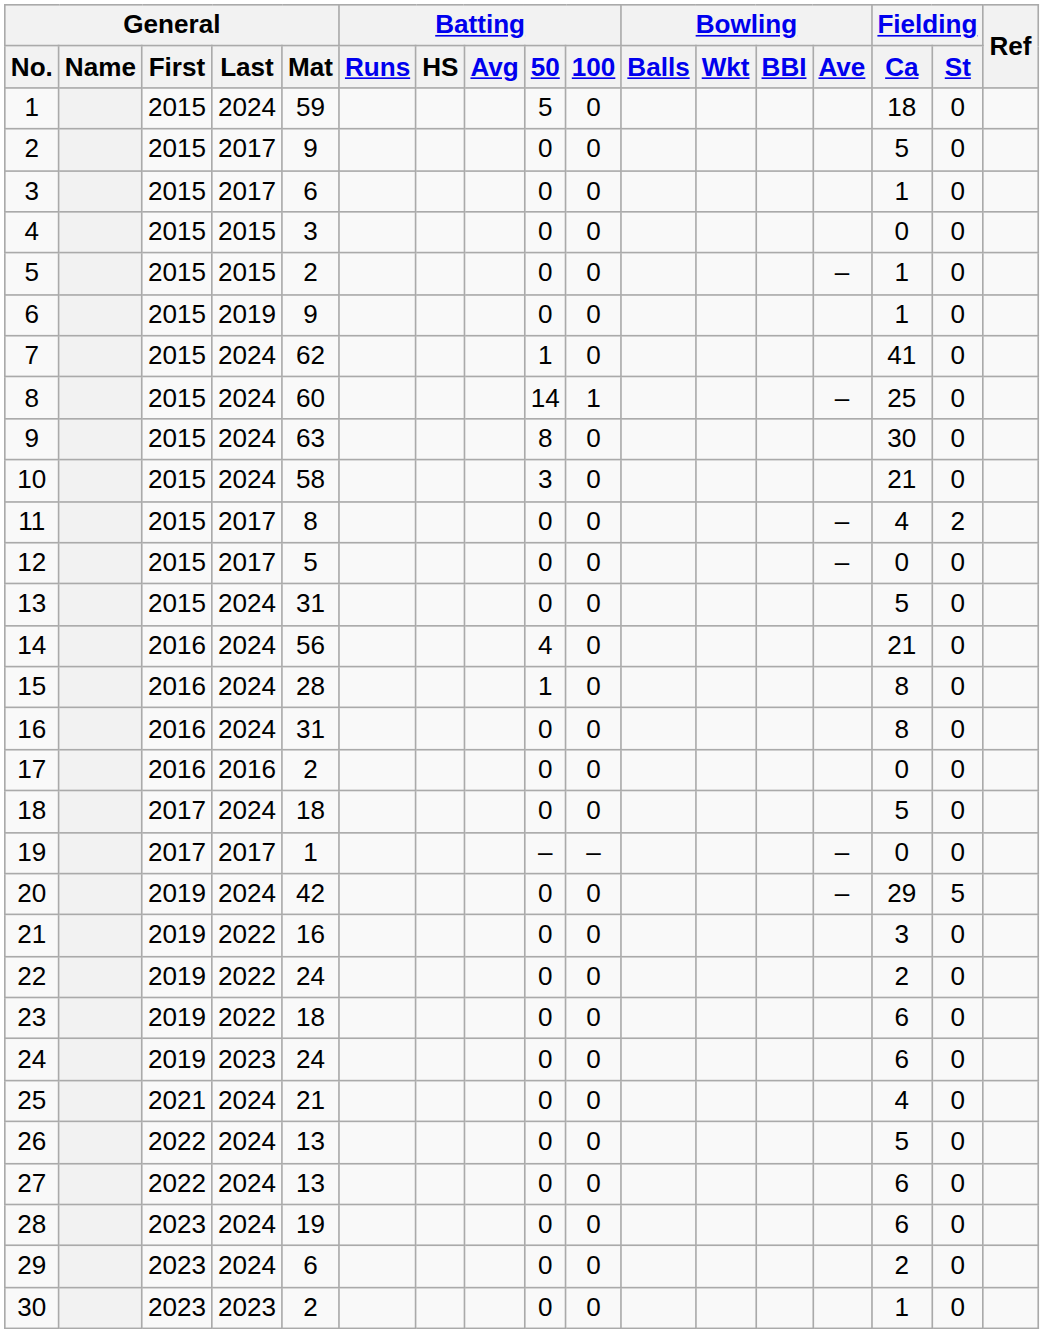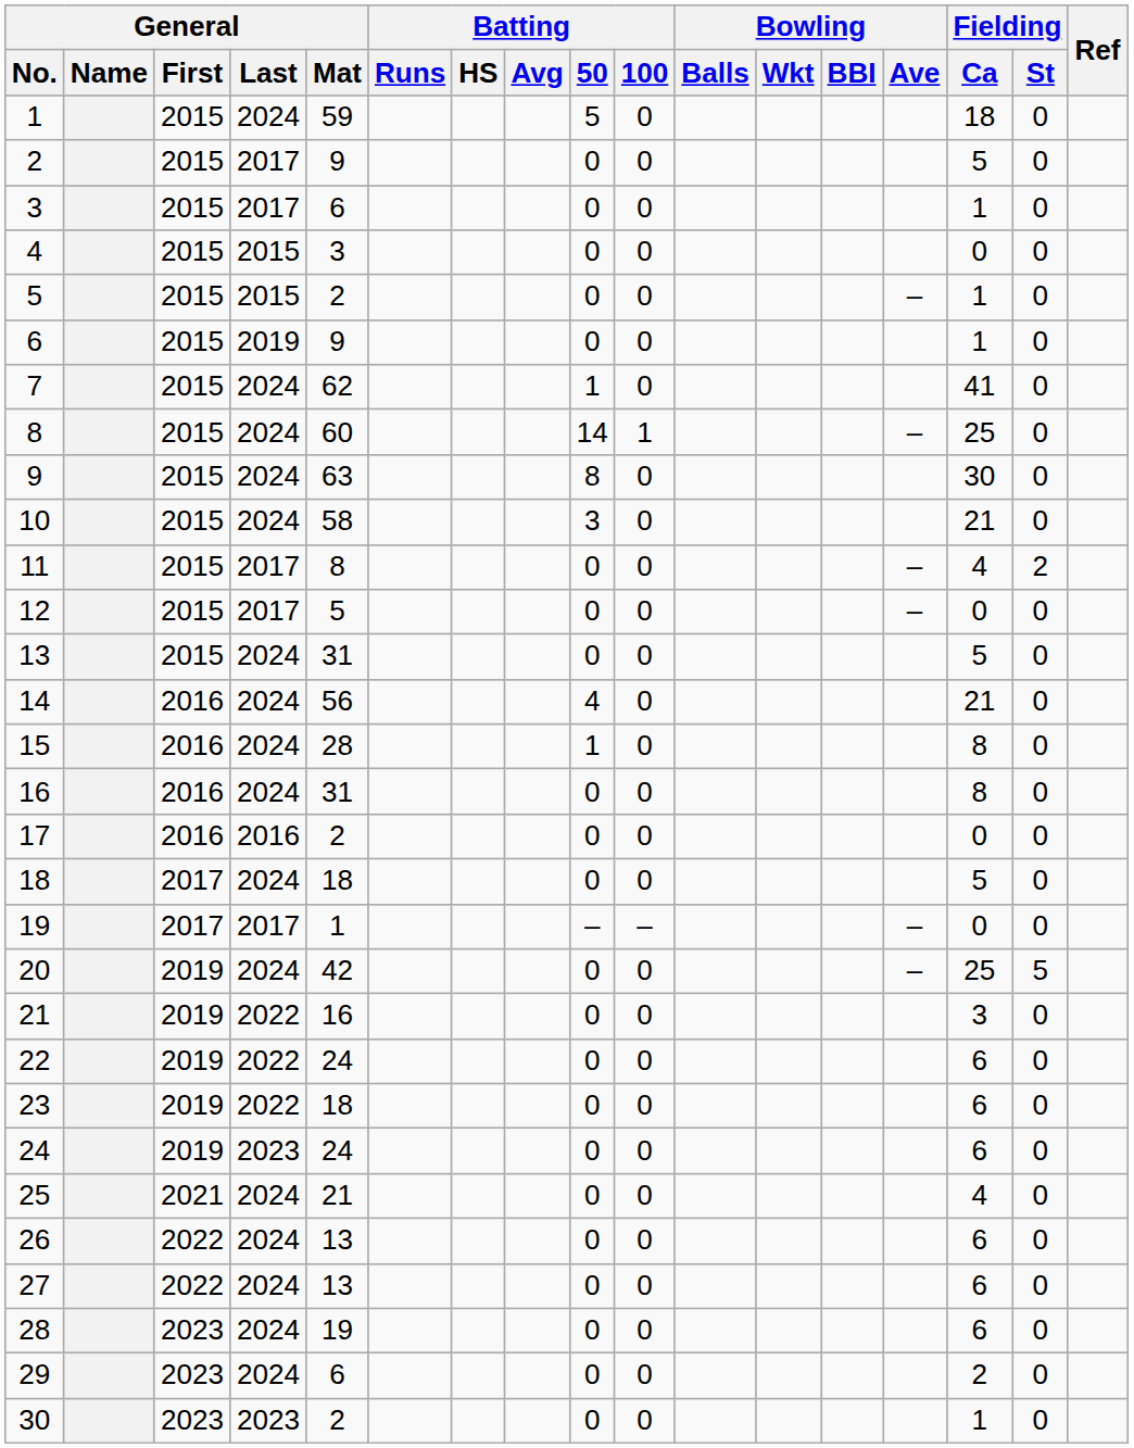 <table class="wikitable plainrowheaders sortable">
 <tr align="center">
 <th scope="col" colspan=5 class="unsortable">General</th>
 <th scope="col" colspan=5 class="unsortable"><a href='#'>Batting</a></th>
 <th scope="col" colspan=4 class="unsortable"><a href='#'>Bowling</a></th>
 <th scope="col" colspan=2 class="unsortable"><a href='#'>Fielding</a></th>
 <th scope="col" rowspan=2 class="unsortable">Ref</th>
 </tr>
 <tr align="center">
 <th scope="col">No.</th>
 <th scope="col">Name</th>
 <th scope="col">First</th>
 <th scope="col">Last</th>
 <th scope="col">Mat</th>
 <th scope="col"><a href='#'>Runs</a></th>
 <th scope="col">HS</th>
 <th scope="col"><a href='#'>Avg</a></th>
 <th scope="col"><a href='#'>50</a></th>
 <th scope="col"><a href='#'>100</a></th>
 <th scope="col"><a href='#'>Balls</a></th>
 <th scope="col"><a href='#'>Wkt</a></th>
 <th scope="col"><a href='#'>BBI</a></th>
 <th scope="col"><a href='#'>Ave</a></th>
 <th scope="col"><a href='#'>Ca</a></th>
 <th scope="col"><a href='#'>St</a></th>
 </tr>
 <tr align="center">
 <td>1</td>
 <th scope="row" align="left"></th>
 <td>2015</td>
 <td>2024</td>
 <td>59</td>
 <td></td>
 <td></td>
 <td></td>
 <td>5</td>
 <td>0</td>
 <td></td>
 <td></td>
 <td></td>
 <td></td>
 <td>18</td>
 <td>0</td>
 <td></td>
 </tr>
 <tr align="center">
 <td>2</td>
 <th scope="row" align="left"></th>
 <td>2015</td>
 <td>2017</td>
 <td>9</td>
 <td></td>
 <td></td>
 <td></td>
 <td>0</td>
 <td>0</td>
 <td></td>
 <td></td>
 <td></td>
 <td></td>
 <td>5</td>
 <td>0</td>
 <td></td>
 </tr>
 <tr align="center">
 <td>3</td>
 <th scope="row" align="left"></th>
 <td>2015</td>
 <td>2017</td>
 <td>6</td>
 <td></td>
 <td></td>
 <td></td>
 <td>0</td>
 <td>0</td>
 <td></td>
 <td></td>
 <td></td>
 <td></td>
 <td>1</td>
 <td>0</td>
 <td></td>
 </tr>
 <tr align="center">
 <td>4</td>
 <th scope="row" align="left"></th>
 <td>2015</td>
 <td>2015</td>
 <td>3</td>
 <td></td>
 <td></td>
 <td></td>
 <td>0</td>
 <td>0</td>
 <td></td>
 <td></td>
 <td></td>
 <td></td>
 <td>0</td>
 <td>0</td>
 <td></td>
 </tr>
 <tr align="center">
 <td>5</td>
 <th scope="row" align="left"></th>
 <td>2015</td>
 <td>2015</td>
 <td>2</td>
 <td></td>
 <td></td>
 <td></td>
 <td>0</td>
 <td>0</td>
 <td></td>
 <td></td>
 <td></td>
 <td>–</td>
 <td>1</td>
 <td>0</td>
 <td></td>
 </tr>
 <tr align="center">
 <td>6</td>
 <th scope="row" align="left"></th>
 <td>2015</td>
 <td>2019</td>
 <td>9</td>
 <td></td>
 <td></td>
 <td></td>
 <td>0</td>
 <td>0</td>
 <td></td>
 <td></td>
 <td></td>
 <td></td>
 <td>1</td>
 <td>0</td>
 <td></td>
 </tr>
 <tr align="center">
 <td>7</td>
 <th scope="row" align="left"></th>
 <td>2015</td>
 <td>2024</td>
 <td>62</td>
 <td></td>
 <td></td>
 <td></td>
 <td>1</td>
 <td>0</td>
 <td></td>
 <td></td>
 <td></td>
 <td></td>
 <td>41</td>
 <td>0</td>
 <td></td>
 </tr>
 <tr align="center">
 <td>8</td>
 <th scope="row" align="left"></th>
 <td>2015</td>
 <td>2024</td>
 <td>60</td>
 <td></td>
 <td></td>
 <td></td>
 <td>14</td>
 <td>1</td>
 <td></td>
 <td></td>
 <td></td>
 <td>–</td>
 <td>25</td>
 <td>0</td>
 <td></td>
 </tr>
 <tr align="center">
 <td>9</td>
 <th scope="row" align="left"></th>
 <td>2015</td>
 <td>2024</td>
 <td>63</td>
 <td></td>
 <td></td>
 <td></td>
 <td>8</td>
 <td>0</td>
 <td></td>
 <td></td>
 <td></td>
 <td></td>
 <td>30</td>
 <td>0</td>
 <td></td>
 </tr>
 <tr align="center">
 <td>10</td>
 <th scope="row" align="left"></th>
 <td>2015</td>
 <td>2024</td>
 <td>58</td>
 <td></td>
 <td></td>
 <td></td>
 <td>3</td>
 <td>0</td>
 <td></td>
 <td></td>
 <td></td>
 <td></td>
 <td>21</td>
 <td>0</td>
 <td></td>
 </tr>
 <tr align="center">
 <td>11</td>
 <th scope="row" align="left"></th>
 <td>2015</td>
 <td>2017</td>
 <td>8</td>
 <td></td>
 <td></td>
 <td></td>
 <td>0</td>
 <td>0</td>
 <td></td>
 <td></td>
 <td></td>
 <td>–</td>
 <td>4</td>
 <td>2</td>
 <td></td>
 </tr>
 <tr align="center">
 <td>12</td>
 <th scope="row" align="left"></th>
 <td>2015</td>
 <td>2017</td>
 <td>5</td>
 <td></td>
 <td></td>
 <td></td>
 <td>0</td>
 <td>0</td>
 <td></td>
 <td></td>
 <td></td>
 <td>–</td>
 <td>0</td>
 <td>0</td>
 <td></td>
 </tr>
 <tr align="center">
 <td>13</td>
 <th scope="row" align="left"></th>
 <td>2015</td>
 <td>2024</td>
 <td>31</td>
 <td></td>
 <td></td>
 <td></td>
 <td>0</td>
 <td>0</td>
 <td></td>
 <td></td>
 <td></td>
 <td></td>
 <td>5</td>
 <td>0</td>
 <td></td>
 </tr>
 <tr align="center">
 <td>14</td>
 <th scope="row" align="left"></th>
 <td>2016</td>
 <td>2024</td>
 <td>56</td>
 <td></td>
 <td></td>
 <td></td>
 <td>4</td>
 <td>0</td>
 <td></td>
 <td></td>
 <td></td>
 <td></td>
 <td>21</td>
 <td>0</td>
 <td></td>
 </tr>
 <tr align="center">
 <td>15</td>
 <th scope="row" align="left"></th>
 <td>2016</td>
 <td>2024</td>
 <td>28</td>
 <td></td>
 <td></td>
 <td></td>
 <td>1</td>
 <td>0</td>
 <td></td>
 <td></td>
 <td></td>
 <td></td>
 <td>8</td>
 <td>0</td>
 <td></td>
 </tr>
 <tr align="center">
 <td>16</td>
 <th scope="row" align="left"></th>
 <td>2016</td>
 <td>2024</td>
 <td>31</td>
 <td></td>
 <td></td>
 <td></td>
 <td>0</td>
 <td>0</td>
 <td></td>
 <td></td>
 <td></td>
 <td></td>
 <td>8</td>
 <td>0</td>
 <td></td>
 </tr>
 <tr align="center">
 <td>17</td>
 <th scope="row" align="left"></th>
 <td>2016</td>
 <td>2016</td>
 <td>2</td>
 <td></td>
 <td></td>
 <td></td>
 <td>0</td>
 <td>0</td>
 <td></td>
 <td></td>
 <td></td>
 <td></td>
 <td>0</td>
 <td>0</td>
 <td></td>
 </tr>
 <tr align="center">
 <td>18</td>
 <th scope="row" align="left"></th>
 <td>2017</td>
 <td>2024</td>
 <td>18</td>
 <td></td>
 <td></td>
 <td></td>
 <td>0</td>
 <td>0</td>
 <td></td>
 <td></td>
 <td></td>
 <td></td>
 <td>5</td>
 <td>0</td>
 <td></td>
 </tr>
 <tr align="center">
 <td>19</td>
 <th scope="row" align="left"></th>
 <td>2017</td>
 <td>2017</td>
 <td>1</td>
 <td></td>
 <td></td>
 <td></td>
 <td>–</td>
 <td>–</td>
 <td></td>
 <td></td>
 <td></td>
 <td>–</td>
 <td>0</td>
 <td>0</td>
 <td></td>
 </tr>
 <tr align="center">
 <td>20</td>
 <th scope="row" align="left"></th>
 <td>2019</td>
 <td>2024</td>
 <td>42</td>
 <td></td>
 <td></td>
 <td></td>
 <td>0</td>
 <td>0</td>
 <td></td>
 <td></td>
 <td></td>
 <td>–</td>
-<td>29</td>
+<td>25</td>
 <td>5</td>
 <td></td>
 </tr>
 <tr align="center">
 <td>21</td>
 <th scope="row" align="left"></th>
 <td>2019</td>
 <td>2022</td>
 <td>16</td>
 <td></td>
 <td></td>
 <td></td>
 <td>0</td>
 <td>0</td>
 <td></td>
 <td></td>
 <td></td>
 <td></td>
 <td>3</td>
 <td>0</td>
 <td></td>
 </tr>
 <tr align="center">
 <td>22</td>
 <th scope="row" align="left"></th>
 <td>2019</td>
 <td>2022</td>
 <td>24</td>
 <td></td>
 <td></td>
 <td></td>
 <td>0</td>
 <td>0</td>
 <td></td>
 <td></td>
 <td></td>
 <td></td>
-<td>2</td>
+<td>6</td>
 <td>0</td>
 <td></td>
 </tr>
 <tr align="center">
 <td>23</td>
 <th scope="row" align="left"></th>
 <td>2019</td>
 <td>2022</td>
 <td>18</td>
 <td></td>
 <td></td>
 <td></td>
 <td>0</td>
 <td>0</td>
 <td></td>
 <td></td>
 <td></td>
 <td></td>
 <td>6</td>
 <td>0</td>
 <td></td>
 </tr>
 <tr align="center">
 <td>24</td>
 <th scope="row" align="left"></th>
 <td>2019</td>
 <td>2023</td>
 <td>24</td>
 <td></td>
 <td></td>
 <td></td>
 <td>0</td>
 <td>0</td>
 <td></td>
 <td></td>
 <td></td>
 <td></td>
 <td>6</td>
 <td>0</td>
 <td></td>
 </tr>
 <tr align="center">
 <td>25</td>
 <th scope="row" align="left"></th>
 <td>2021</td>
 <td>2024</td>
 <td>21</td>
 <td></td>
 <td></td>
 <td></td>
 <td>0</td>
 <td>0</td>
 <td></td>
 <td></td>
 <td></td>
 <td></td>
 <td>4</td>
 <td>0</td>
 <td></td>
 </tr>
 <tr align="center">
 <td>26</td>
 <th scope="row" align="left"></th>
 <td>2022</td>
 <td>2024</td>
 <td>13</td>
 <td></td>
 <td></td>
 <td></td>
 <td>0</td>
 <td>0</td>
 <td></td>
 <td></td>
 <td></td>
 <td></td>
-<td>5</td>
+<td>6</td>
 <td>0</td>
 <td></td>
 </tr>
 <tr align="center">
 <td>27</td>
 <th scope="row" align="left"></th>
 <td>2022</td>
 <td>2024</td>
 <td>13</td>
 <td></td>
 <td></td>
 <td></td>
 <td>0</td>
 <td>0</td>
 <td></td>
 <td></td>
 <td></td>
 <td></td>
 <td>6</td>
 <td>0</td>
 <td></td>
 </tr>
 <tr align="center">
 <td>28</td>
 <th scope="row" align="left"></th>
 <td>2023</td>
 <td>2024</td>
 <td>19</td>
 <td></td>
 <td></td>
 <td></td>
 <td>0</td>
 <td>0</td>
 <td></td>
 <td></td>
 <td></td>
 <td></td>
 <td>6</td>
 <td>0</td>
 <td></td>
 </tr>
 <tr align="center">
 <td>29</td>
 <th scope="row" align="left"></th>
 <td>2023</td>
 <td>2024</td>
 <td>6</td>
 <td></td>
 <td></td>
 <td></td>
 <td>0</td>
 <td>0</td>
 <td></td>
 <td></td>
 <td></td>
 <td></td>
 <td>2</td>
 <td>0</td>
 <td></td>
 </tr>
 <tr align="center">
 <td>30</td>
 <th scope="row" align="left"></th>
 <td>2023</td>
 <td>2023</td>
 <td>2</td>
 <td></td>
 <td></td>
 <td></td>
 <td>0</td>
 <td>0</td>
 <td></td>
 <td></td>
 <td></td>
 <td></td>
 <td>1</td>
 <td>0</td>
 <td></td>
 </tr>
 </table>
